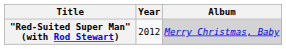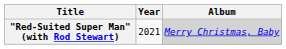 <table class="wikitable plainrowheaders" style="text-align:center;">
 <tr>
 <th scope="col" style="width:14em;">Title</th>
 <th scope="col">Year</th>
 <th scope="col">Album</th>
 </tr>
 <tr>
 <th scope="row">"Red-Suited Super Man"<br><span>(with <a href='#'>Rod Stewart</a>)</span></th>
-<td>2012</td>
+<td>2021</td>
 <td style="background: lightgrey;"><em><a href='#'>Merry Christmas, Baby</a></em></td>
 </tr>
 </table>
